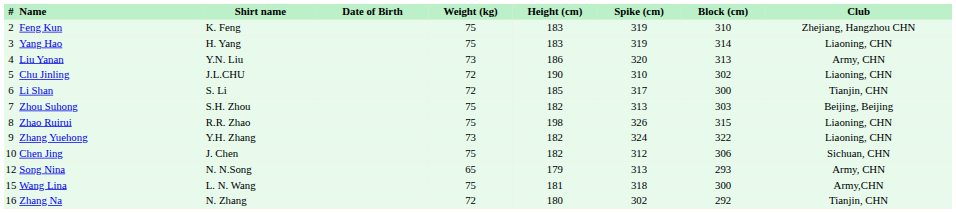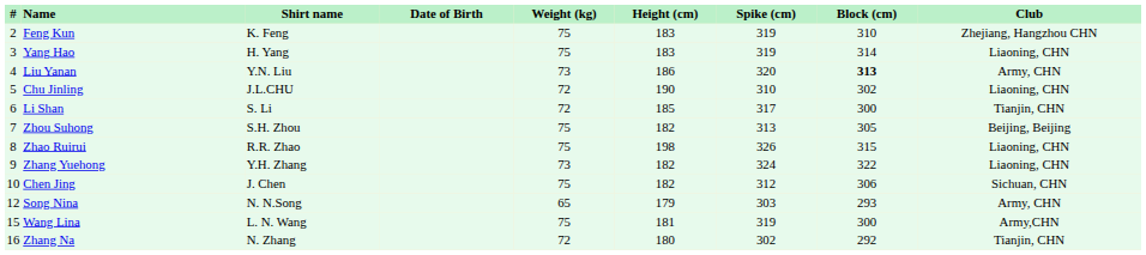 <table border=0 cellpadding=2 cellspacing=0  |- bgcolor=#FFECCE style="text-align:center; font-size:90%; width:100%">
 <tr bgcolor=#BBF0C9>
 <th>#</th>
 <th align=left width=20%>Name</th>
 <th width=12%>Shirt name</th>
 <th width=12%>Date of Birth</th>
 <th width=9%>Weight (kg)</th>
 <th width=9%>Height (cm)</th>
 <th width=9%>Spike (cm)</th>
 <th width=9%>Block (cm)</th>
 <th width=20%>Club</th>
 </tr>
 <tr bgcolor=#E7FAEC>
 <td>2</td>
 <td align=left><a href='#'>Feng Kun</a></td>
 <td align=left>K. Feng</td>
 <td align=right></td>
 <td>75</td>
 <td>183</td>
 <td>319</td>
 <td>310</td>
 <td>Zhejiang, Hangzhou CHN</td>
 </tr>
 <tr bgcolor=#E7FAEC>
 <td>3</td>
 <td align=left><a href='#'>Yang Hao</a></td>
 <td align=left>H. Yang</td>
 <td align=right></td>
 <td>75</td>
 <td>183</td>
 <td>319</td>
 <td>314</td>
 <td>Liaoning, CHN</td>
 </tr>
 <tr bgcolor=#E7FAEC>
 <td>4</td>
 <td align=left><a href='#'>Liu Yanan</a></td>
 <td align=left>Y.N. Liu</td>
 <td align=right></td>
 <td>73</td>
 <td>186</td>
 <td>320</td>
-<td>313</td>
+<td><strong>313</strong></td>
 <td>Army, CHN</td>
 </tr>
 <tr bgcolor=#E7FAEC>
 <td>5</td>
 <td align=left><a href='#'>Chu Jinling</a></td>
 <td align=left>J.L.CHU</td>
 <td align=right></td>
 <td>72</td>
 <td>190</td>
 <td>310</td>
 <td>302</td>
 <td>Liaoning, CHN</td>
 </tr>
 <tr bgcolor=#E7FAEC>
 <td>6</td>
 <td align=left><a href='#'>Li Shan</a></td>
 <td align=left>S. Li</td>
 <td align=right></td>
 <td>72</td>
 <td>185</td>
 <td>317</td>
 <td>300</td>
 <td>Tianjin, CHN</td>
 </tr>
 <tr bgcolor=#E7FAEC>
 <td>7</td>
 <td align=left><a href='#'>Zhou Suhong</a></td>
 <td align=left>S.H. Zhou</td>
 <td align=right></td>
 <td>75</td>
 <td>182</td>
 <td>313</td>
-<td>303</td>
+<td>305</td>
 <td>Beijing, Beijing</td>
 </tr>
 <tr bgcolor=#E7FAEC>
 <td>8</td>
 <td align=left><a href='#'>Zhao Ruirui</a></td>
 <td align=left>R.R. Zhao</td>
 <td align=right></td>
 <td>75</td>
 <td>198</td>
 <td>326</td>
 <td>315</td>
 <td>Liaoning, CHN</td>
 </tr>
 <tr bgcolor=#E7FAEC>
 <td>9</td>
 <td align=left><a href='#'>Zhang Yuehong</a></td>
 <td align=left>Y.H. Zhang</td>
 <td align=right></td>
 <td>73</td>
 <td>182</td>
 <td>324</td>
 <td>322</td>
 <td>Liaoning, CHN</td>
 </tr>
 <tr bgcolor=#E7FAEC>
 <td>10</td>
 <td align=left><a href='#'>Chen Jing</a></td>
 <td align=left>J. Chen</td>
 <td align=right></td>
 <td>75</td>
 <td>182</td>
 <td>312</td>
 <td>306</td>
 <td>Sichuan, CHN</td>
 </tr>
 <tr bgcolor=#E7FAEC>
 <td>12</td>
 <td align=left><a href='#'>Song Nina</a></td>
 <td align=left>N. N.Song</td>
 <td align=right></td>
 <td>65</td>
 <td>179</td>
-<td>313</td>
+<td>303</td>
 <td>293</td>
 <td>Army, CHN</td>
 </tr>
 <tr bgcolor=#E7FAEC>
 <td>15</td>
 <td align=left><a href='#'>Wang Lina</a></td>
 <td align=left>L. N. Wang</td>
 <td align=right></td>
 <td>75</td>
 <td>181</td>
-<td>318</td>
+<td>319</td>
 <td>300</td>
 <td>Army,CHN</td>
 </tr>
 <tr bgcolor=#E7FAEC>
 <td>16</td>
 <td align=left><a href='#'>Zhang Na</a></td>
 <td align=left>N. Zhang</td>
 <td align=right></td>
 <td>72</td>
 <td>180</td>
 <td>302</td>
 <td>292</td>
 <td>Tianjin, CHN</td>
 </tr>
 </table>
